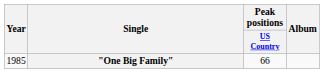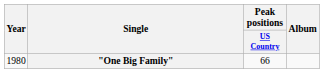 <table class="wikitable plainrowheaders" style="text-align:center;">
 <tr>
 <th rowspan="2">Year</th>
 <th rowspan="2" style="width:22em;">Single</th>
 <th>Peak positions</th>
 <th rowspan="2">Album</th>
 </tr>
 <tr style="font-size:smaller;">
 <th width="65"><a href='#'>US Country</a><br></th>
 </tr>
 <tr>
-<td>1985</td>
+<td>1980</td>
 <th scope="row">"One Big Family"<br></th>
 <td>66</td>
 <td></td>
 </tr>
 </table>
